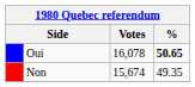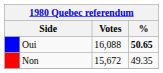 <table class="wikitable" style="font-size: 95%; clear:both">
 <tr style="background-color:#E9E9E9">
 <th colspan=4><a href='#'>1980 Quebec referendum</a></th>
 </tr>
 <tr style="background-color:#E9E9E9">
 <th colspan=2 style="width: 130px">Side</th>
 <th style="width: 50px">Votes</th>
 <th style="width: 40px">%</th>
 </tr>
 <tr>
 <td bgcolor="blue"></td>
 <td>Oui</td>
-<td>16,078</td>
+<td>16,088</td>
 <td><strong>50.65</strong></td>
 </tr>
 <tr>
 <td bgcolor="red"></td>
 <td>Non</td>
-<td>15,674</td>
+<td>15,672</td>
 <td>49.35</td>
 </tr>
 <tr>
 </tr>
 </table>
